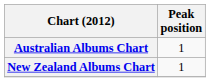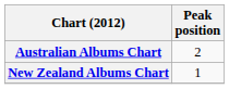 <table class="wikitable sortable plainrowheaders" style="text-align:center;">
 <tr>
 <th scope="col">Chart (2012)</th>
 <th scope="col">Peak<br>position</th>
 </tr>
 <tr>
 <th scope="row"><a href='#'>Australian Albums Chart</a></th>
-<td>1</td>
+<td>2</td>
 </tr>
 <tr>
 <th scope="row"><a href='#'>New Zealand Albums Chart</a></th>
 <td>1</td>
 </tr>
 <tr>
 </tr>
 </table>
